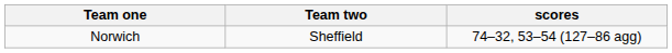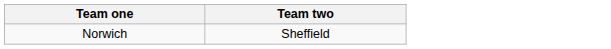 <table class="wikitable" style="text-align: center">
 <tr>
 <th width=250>Team one</th>
 <th width=250>Team two</th>
-<th width=250>scores</th>
 </tr>
 <tr>
 <td>Norwich</td>
 <td>Sheffield</td>
-<td>74–32, 53–54 (127–86 agg)</td>
 </tr>
 </table>
